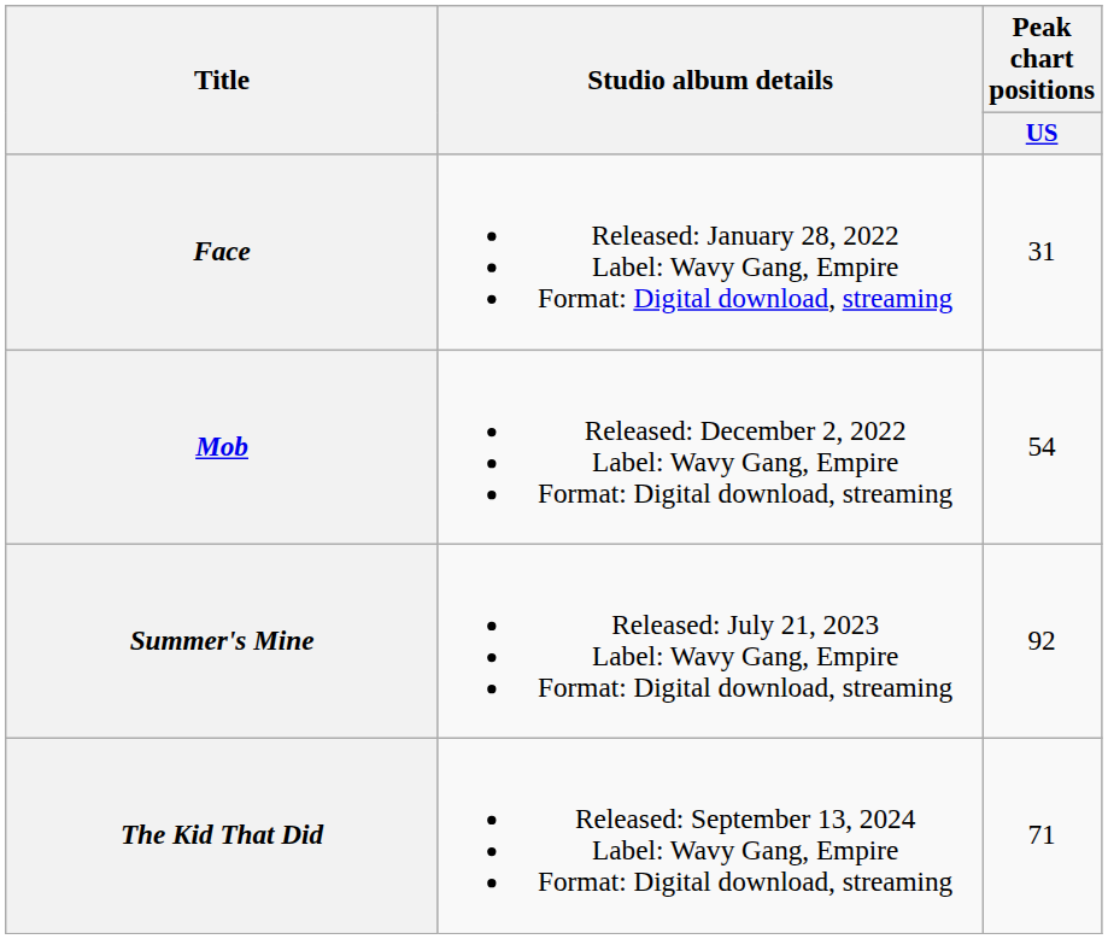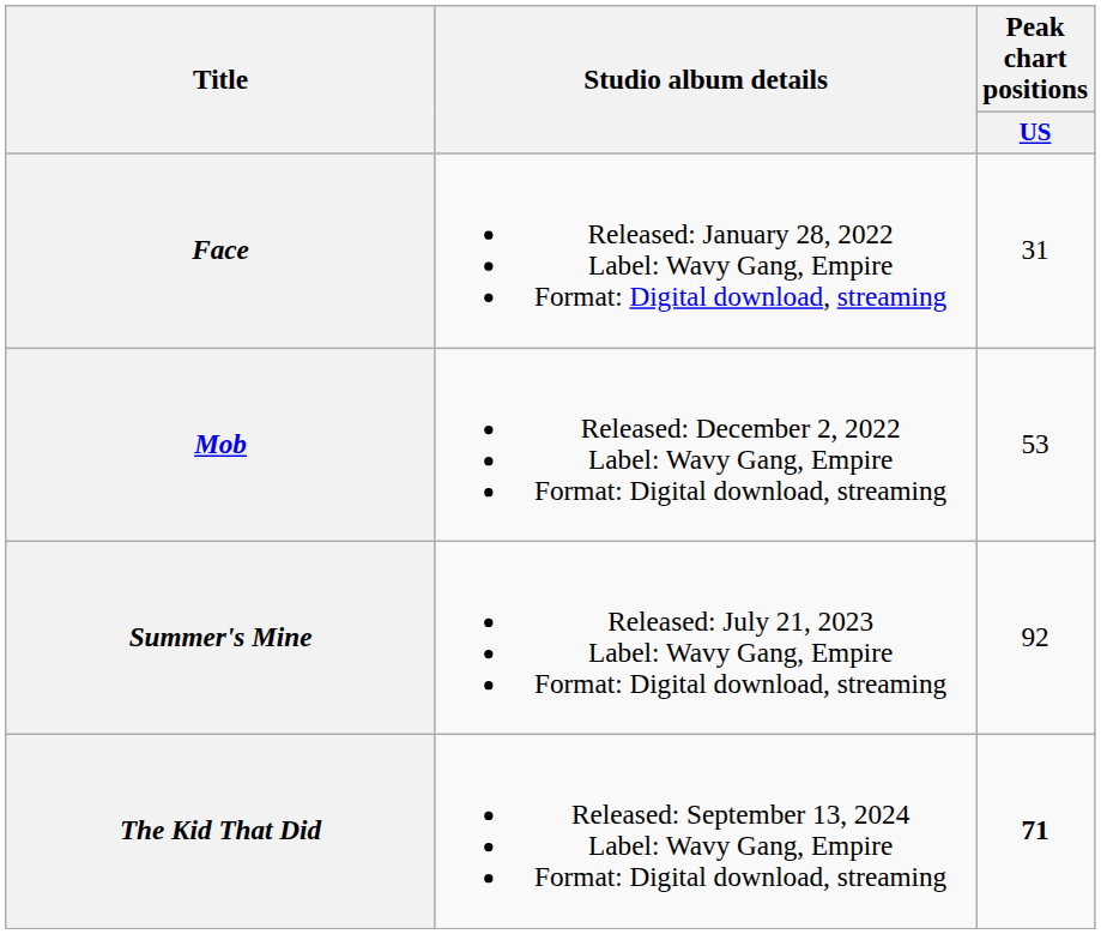 <table class="wikitable plainrowheaders" style="text-align:center;">
 <tr>
 <th scope="col" rowspan="2" style="width:15em;">Title</th>
 <th scope="col" rowspan="2" style="width:19em;">Studio album details</th>
 <th scope="col">Peak chart positions</th>
 </tr>
 <tr>
 <th style="width:3em; font-size:90%"><a href='#'>US</a><br></th>
 </tr>
 <tr>
 <th scope="row"><em>Face</em></th>
 <td><br><ul><li>Released: January 28, 2022</li><li>Label: Wavy Gang, Empire</li><li>Format: <a href='#'>Digital download</a>, <a href='#'>streaming</a></li></ul></td>
 <td>31</td>
 </tr>
 <tr>
 <th scope="row"><em><a href='#'>Mob</a></em></th>
 <td><br><ul><li>Released: December 2, 2022</li><li>Label: Wavy Gang, Empire</li><li>Format: Digital download, streaming</li></ul></td>
-<td>54</td>
+<td>53</td>
 </tr>
 <tr>
 <th scope="row"><em>Summer's Mine</em></th>
 <td><br><ul><li>Released: July 21, 2023</li><li>Label: Wavy Gang, Empire</li><li>Format: Digital download, streaming</li></ul></td>
 <td>92</td>
 </tr>
 <tr>
 <th scope="row"><em>The Kid That Did</em></th>
 <td><br><ul><li>Released: September 13, 2024</li><li>Label: Wavy Gang, Empire</li><li>Format: Digital download, streaming</li></ul></td>
-<td>71</td>
+<td><strong>71</strong></td>
 </tr>
 </table>
